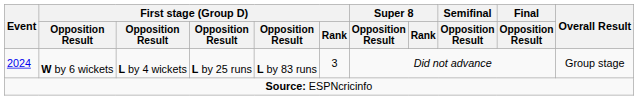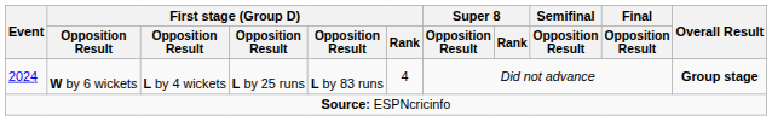 <table class=wikitable style=font-size:90%;text-align:center>
 <tr>
 <th rowspan=2>Event</th>
 <th colspan=5>First stage (Group D)</th>
 <th colspan=2>Super 8</th>
 <th>Semifinal</th>
 <th>Final</th>
 <th rowspan=2>Overall Result</th>
 </tr>
 <tr style=font-size:95%>
 <th>Opposition<br>Result</th>
 <th>Opposition<br>Result</th>
 <th>Opposition<br>Result</th>
 <th>Opposition<br>Result</th>
 <th>Rank</th>
 <th>Opposition<br>Result</th>
 <th>Rank</th>
 <th>Opposition<br>Result</th>
 <th>Opposition<br>Result</th>
 </tr>
 <tr>
 <td align=left><a href='#'>2024</a></td>
 <td><br><strong>W</strong> by 6 wickets</td>
 <td><br><strong>L</strong> by 4 wickets</td>
 <td><br><strong>L</strong> by 25 runs</td>
 <td><br><strong>L</strong> by 83 runs</td>
-<td>3</td>
+<td>4</td>
 <td colspan=4><em>Did not advance</em></td>
-<td>Group stage</td>
+<td><strong>Group stage</strong></td>
 </tr>
 <tr>
 <td colspan="13"><strong>Source:</strong> ESPNcricinfo</td>
 </tr>
 </table>
